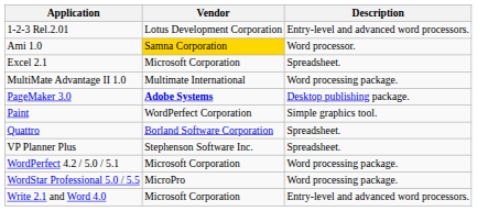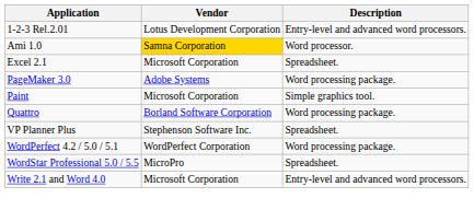 <table class="wikitable">
 <tr>
 <th>Application</th>
 <th>Vendor</th>
 <th>Description</th>
 </tr>
 <tr>
 <td>1-2-3 Rel.2.01</td>
 <td>Lotus Development Corporation</td>
 <td>Entry-level and advanced word processors.</td>
 </tr>
 <tr>
 <td>Ami 1.0</td>
 <td style="background: gold;">Samna Corporation</td>
 <td>Word processor.</td>
 </tr>
 <tr>
 <td>Excel 2.1</td>
 <td>Microsoft Corporation</td>
 <td>Spreadsheet.</td>
 </tr>
 <tr>
-<td>MultiMate Advantage II 1.0</td>
-<td>Multimate International</td>
+<td><a href='#'>PageMaker 3.0</a></td>
+<td><a href='#'>Adobe Systems</a></td>
 <td>Word processing package.</td>
 </tr>
 <tr>
-<td><a href='#'>PageMaker 3.0</a></td>
-<td><strong><a href='#'>Adobe Systems</a></strong></td>
-<td><a href='#'>Desktop publishing</a> package.</td>
-</tr>
-<tr>
 <td><a href='#'>Paint</a></td>
-<td>WordPerfect Corporation</td>
+<td>Microsoft Corporation</td>
 <td>Simple graphics tool.</td>
 </tr>
 <tr>
 <td><a href='#'>Quattro</a></td>
 <td><a href='#'>Borland Software Corporation</a></td>
-<td>Spreadsheet.</td>
+<td>Word processing package.</td>
 </tr>
 <tr>
 <td>VP Planner Plus</td>
 <td>Stephenson Software Inc.</td>
 <td>Spreadsheet.</td>
 </tr>
 <tr>
 <td><a href='#'>WordPerfect</a> 4.2 / 5.0 / 5.1</td>
-<td>Microsoft Corporation</td>
+<td>WordPerfect Corporation</td>
 <td>Word processing package.</td>
 </tr>
 <tr>
 <td><a href='#'>WordStar Professional 5.0 / 5.5</a></td>
 <td>MicroPro</td>
-<td>Word processing package.</td>
+<td>Spreadsheet.</td>
 </tr>
 <tr>
 <td><a href='#'>Write 2.1</a> and <a href='#'>Word 4.0</a></td>
 <td>Microsoft Corporation</td>
 <td>Entry-level and advanced word processors.</td>
 </tr>
 </table>
